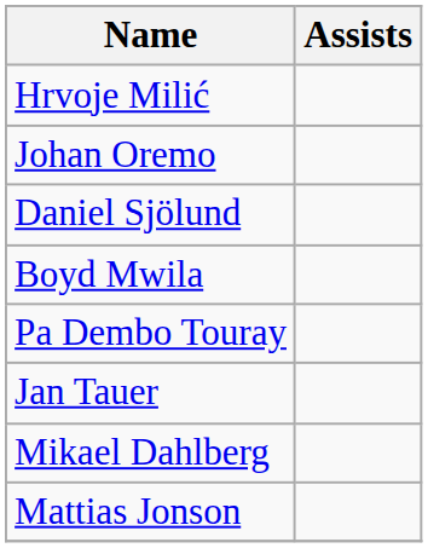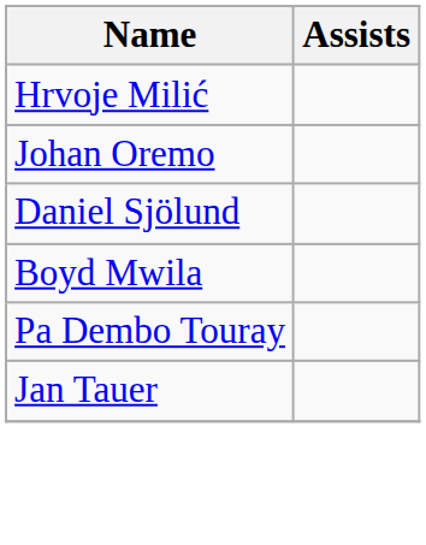 <table class="wikitable">
 <tr>
 <th>Name</th>
 <th>Assists</th>
 </tr>
 <tr>
 <td> <a href='#'>Hrvoje Milić</a></td>
 <td></td>
 </tr>
 <tr>
 <td> <a href='#'>Johan Oremo</a></td>
 <td></td>
 </tr>
 <tr>
 <td> <a href='#'>Daniel Sjölund</a></td>
 <td></td>
 </tr>
 <tr>
 <td> <a href='#'>Boyd Mwila</a></td>
 <td></td>
 </tr>
 <tr>
 <td> <a href='#'>Pa Dembo Touray</a></td>
 <td></td>
 </tr>
 <tr>
 <td> <a href='#'>Jan Tauer</a></td>
 <td></td>
 </tr>
 <tr>
-<td> <a href='#'>Mikael Dahlberg</a></td>
-<td></td>
-</tr>
-<tr>
-<td> <a href='#'>Mattias Jonson</a></td>
-<td></td>
-</tr>
-<tr>
 </tr>
 </table>
